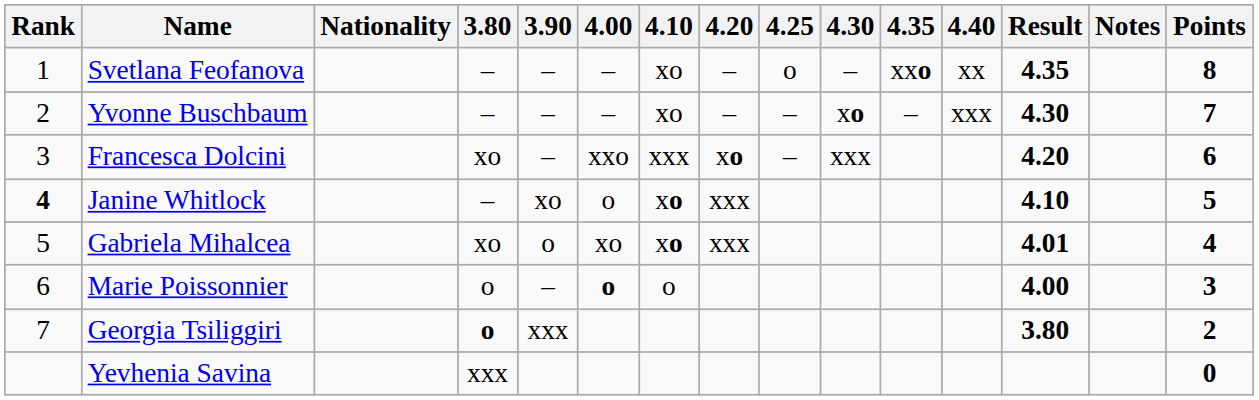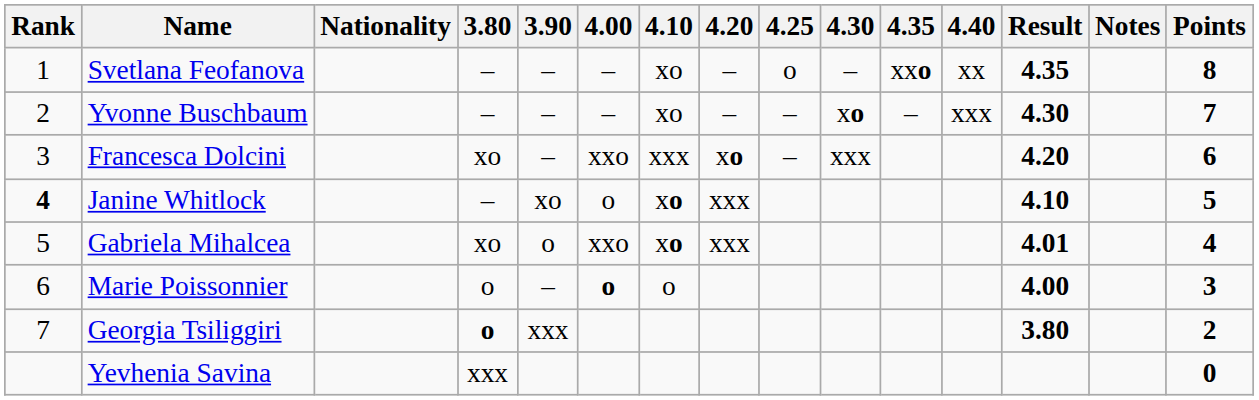 <table class="wikitable sortable" style="text-align:center">
 <tr>
 <th>Rank</th>
 <th>Name</th>
 <th>Nationality</th>
 <th>3.80</th>
 <th>3.90</th>
 <th>4.00</th>
 <th>4.10</th>
 <th>4.20</th>
 <th>4.25</th>
 <th>4.30</th>
 <th>4.35</th>
 <th>4.40</th>
 <th>Result</th>
 <th>Notes</th>
 <th>Points</th>
 </tr>
 <tr>
 <td>1</td>
 <td align=left><a href='#'>Svetlana Feofanova</a></td>
 <td align=left></td>
 <td>–</td>
 <td>–</td>
 <td>–</td>
 <td>xo</td>
 <td>–</td>
 <td>o</td>
 <td>–</td>
 <td>xx<strong>o</strong></td>
 <td>xx</td>
 <td><strong>4.35</strong></td>
 <td></td>
 <td><strong>8</strong></td>
 </tr>
 <tr>
 <td>2</td>
 <td align=left><a href='#'>Yvonne Buschbaum</a></td>
 <td align=left></td>
 <td>–</td>
 <td>–</td>
 <td>–</td>
 <td>xo</td>
 <td>–</td>
 <td>–</td>
 <td>x<strong>o</strong></td>
 <td>–</td>
 <td>xxx</td>
 <td><strong>4.30</strong></td>
 <td></td>
 <td><strong>7</strong></td>
 </tr>
 <tr>
 <td>3</td>
 <td align=left><a href='#'>Francesca Dolcini</a></td>
 <td align=left></td>
 <td>xo</td>
 <td>–</td>
 <td>xxo</td>
 <td>xxx</td>
 <td>x<strong>o</strong></td>
 <td>–</td>
 <td>xxx</td>
 <td></td>
 <td></td>
 <td><strong>4.20</strong></td>
 <td></td>
 <td><strong>6</strong></td>
 </tr>
 <tr>
 <td><strong>4</strong></td>
 <td align=left><a href='#'>Janine Whitlock</a></td>
 <td align=left></td>
 <td>–</td>
 <td>xo</td>
 <td>o</td>
 <td>x<strong>o</strong></td>
 <td>xxx</td>
 <td></td>
 <td></td>
 <td></td>
 <td></td>
 <td><strong>4.10</strong></td>
 <td></td>
 <td><strong>5</strong></td>
 </tr>
 <tr>
 <td>5</td>
 <td align=left><a href='#'>Gabriela Mihalcea</a></td>
 <td align=left></td>
 <td>xo</td>
 <td>o</td>
-<td>xo</td>
+<td>xxo</td>
 <td>x<strong>o</strong></td>
 <td>xxx</td>
 <td></td>
 <td></td>
 <td></td>
 <td></td>
 <td><strong>4.01</strong></td>
 <td></td>
 <td><strong>4</strong></td>
 </tr>
 <tr>
 <td>6</td>
 <td align=left><a href='#'>Marie Poissonnier</a></td>
 <td align=left></td>
 <td>o</td>
 <td>–</td>
 <td><strong>o</strong></td>
 <td>o</td>
 <td></td>
 <td></td>
 <td></td>
 <td></td>
 <td></td>
 <td><strong>4.00</strong></td>
 <td></td>
 <td><strong>3</strong></td>
 </tr>
 <tr>
 <td>7</td>
 <td align=left><a href='#'>Georgia Tsiliggiri</a></td>
 <td align=left></td>
 <td><strong>o</strong></td>
 <td>xxx</td>
 <td></td>
 <td></td>
 <td></td>
 <td></td>
 <td></td>
 <td></td>
 <td></td>
 <td><strong>3.80</strong></td>
 <td></td>
 <td><strong>2</strong></td>
 </tr>
 <tr>
 <td></td>
 <td align=left><a href='#'>Yevhenia Savina</a></td>
 <td align=left></td>
 <td>xxx</td>
 <td></td>
 <td></td>
 <td></td>
 <td></td>
 <td></td>
 <td></td>
 <td></td>
 <td></td>
 <td><strong></strong></td>
 <td></td>
 <td><strong>0</strong></td>
 </tr>
 </table>
